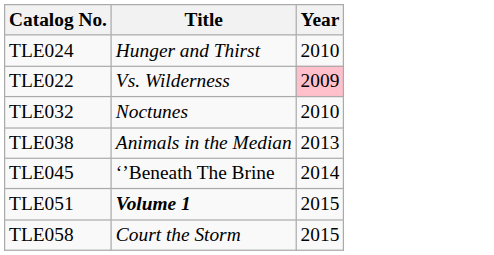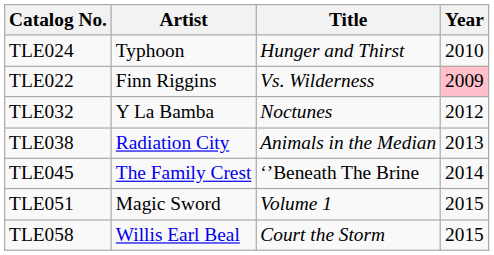 <table class="sortable wikitable">
 <tr>
 <th>Catalog No.</th>
+<th>Artist</th>
 <th>Title</th>
 <th>Year</th>
 </tr>
 <tr>
 <td>TLE024</td>
+<td>Typhoon</td>
 <td><em>Hunger and Thirst</em></td>
 <td>2010</td>
 </tr>
 <tr>
 <td>TLE022</td>
+<td>Finn Riggins</td>
 <td><em>Vs. Wilderness</em></td>
 <td style="background: pink;">2009</td>
 </tr>
 <tr>
 <td>TLE032</td>
+<td>Y La Bamba</td>
 <td><em>Noctunes</em></td>
-<td>2010</td>
+<td>2012</td>
 </tr>
 <tr>
 <td>TLE038</td>
+<td><a href='#'>Radiation City</a></td>
 <td><em>Animals in the Median</em></td>
 <td>2013</td>
 </tr>
 <tr>
 <td>TLE045</td>
+<td><a href='#'>The Family Crest</a></td>
 <td>‘’Beneath The Brine</td>
 <td>2014</td>
 </tr>
 <tr>
 <td>TLE051</td>
-<td><strong><em>Volume 1</em></strong></td>
+<td>Magic Sword</td>
+<td><em>Volume 1</em></td>
 <td>2015</td>
 </tr>
 <tr>
 <td>TLE058</td>
+<td><a href='#'>Willis Earl Beal</a></td>
 <td><em>Court the Storm</em></td>
 <td>2015</td>
 </tr>
 </table>
